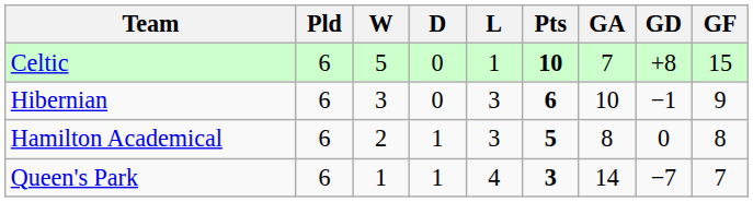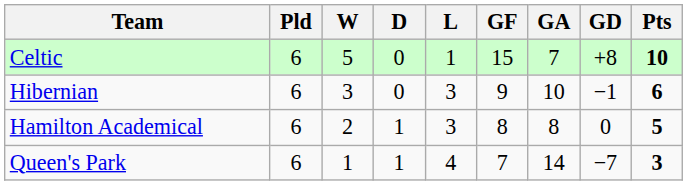 <table class="wikitable" style="text-align: center;">
 <tr>
 <th width=185>Team</th>
 <th width=30>Pld</th>
 <th width=30>W</th>
 <th width=30>D</th>
 <th width=30>L</th>
-<th width=30>Pts</th>
+<th width=30>GF</th>
 <th width=30>GA</th>
 <th width=30>GD</th>
-<th width=30>GF</th>
+<th width=30>Pts</th>
 </tr>
 <tr bgcolor=#ccffcc>
 <td align=left><a href='#'>Celtic</a></td>
 <td>6</td>
 <td>5</td>
 <td>0</td>
 <td>1</td>
-<td><strong>10</strong></td>
+<td>15</td>
 <td>7</td>
 <td>+8</td>
-<td>15</td>
+<td><strong>10</strong></td>
 </tr>
 <tr>
 <td align=left><a href='#'>Hibernian</a></td>
 <td>6</td>
 <td>3</td>
 <td>0</td>
 <td>3</td>
-<td><strong>6</strong></td>
+<td>9</td>
 <td>10</td>
 <td>−1</td>
-<td>9</td>
+<td><strong>6</strong></td>
 </tr>
 <tr>
 <td align=left><a href='#'>Hamilton Academical</a></td>
 <td>6</td>
 <td>2</td>
 <td>1</td>
 <td>3</td>
-<td><strong>5</strong></td>
+<td>8</td>
 <td>8</td>
 <td>0</td>
-<td>8</td>
+<td><strong>5</strong></td>
 </tr>
 <tr>
 <td align=left><a href='#'>Queen's Park</a></td>
 <td>6</td>
 <td>1</td>
 <td>1</td>
 <td>4</td>
-<td><strong>3</strong></td>
+<td>7</td>
 <td>14</td>
 <td>−7</td>
-<td>7</td>
+<td><strong>3</strong></td>
 </tr>
 </table>
